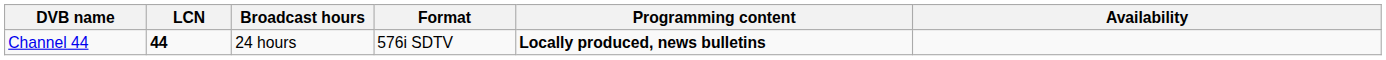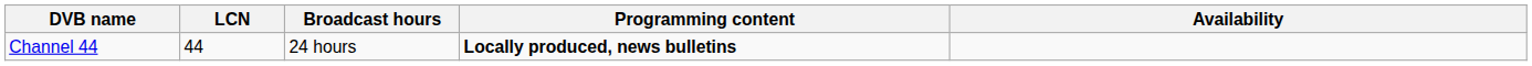 <table class="wikitable" style="font-size:90%; width:100%;">
 <tr>
 <th width="10%">DVB name</th>
 <th width="6%">LCN</th>
 <th width="10%">Broadcast hours</th>
-<th width="10%">Format</th>
 <th width="28%">Programming content</th>
 <th width="33%">Availability</th>
 </tr>
 <tr>
 <td><a href='#'>Channel 44</a></td>
-<td><strong>44</strong></td>
+<td>44</td>
 <td>24 hours</td>
-<td>576i SDTV</td>
 <td><strong>Locally produced, news bulletins</strong></td>
 <td></td>
 </tr>
 </table>
